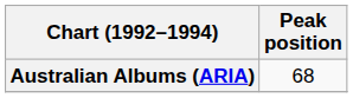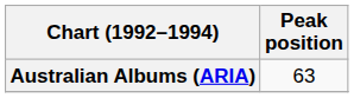 <table class="wikitable sortable plainrowheaders" style="text-align:center">
 <tr>
 <th scope="col">Chart (1992–1994)</th>
 <th scope="col">Peak<br>position</th>
 </tr>
 <tr>
 <th scope="row">Australian Albums (<a href='#'>ARIA</a>)</th>
-<td>68</td>
+<td>63</td>
 </tr>
 <tr>
 </tr>
 <tr>
 </tr>
 <tr>
 </tr>
 <tr>
 </tr>
 </table>
